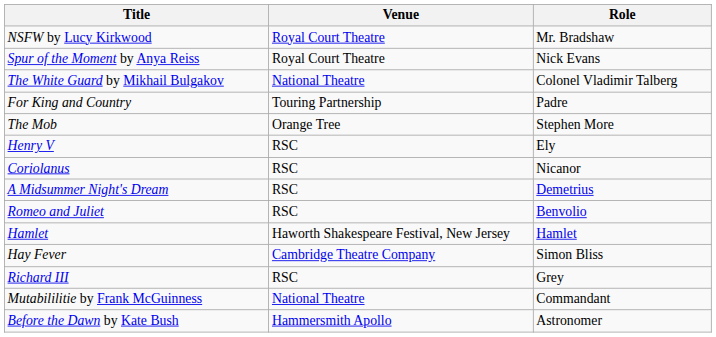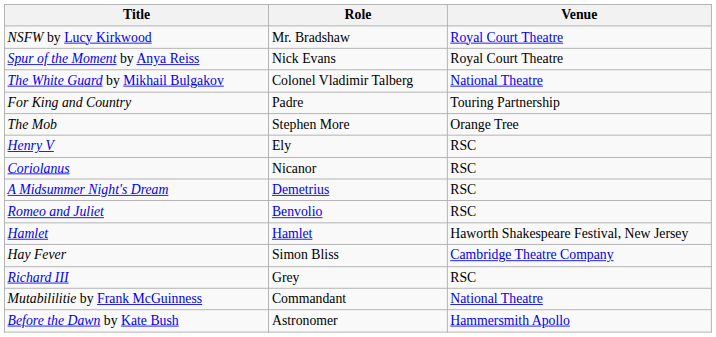 <table class="wikitable">
 <tr>
 <th scope="col" width="300">Title</th>
+<th scope="col" width="200">Role</th>
 <th scope="col" width="300">Venue</th>
-<th scope="col" width="200">Role</th>
 </tr>
 <tr>
 <td><em>NSFW</em> by <a href='#'>Lucy Kirkwood</a></td>
+<td>Mr. Bradshaw</td>
 <td><a href='#'>Royal Court Theatre</a></td>
-<td>Mr. Bradshaw</td>
 </tr>
 <tr>
 <td><em><a href='#'>Spur of the Moment</a></em> by <a href='#'>Anya Reiss</a></td>
+<td>Nick Evans</td>
 <td>Royal Court Theatre</td>
-<td>Nick Evans</td>
 </tr>
 <tr>
 <td><em><a href='#'>The White Guard</a></em> by <a href='#'>Mikhail Bulgakov</a></td>
+<td>Colonel Vladimir Talberg</td>
 <td><a href='#'>National Theatre</a></td>
-<td>Colonel Vladimir Talberg</td>
 </tr>
 <tr>
 <td><em>For King and Country</em></td>
+<td>Padre</td>
 <td>Touring Partnership</td>
-<td>Padre</td>
 </tr>
 <tr>
 <td><em>The Mob</em></td>
+<td>Stephen More</td>
 <td>Orange Tree</td>
-<td>Stephen More</td>
 </tr>
 <tr>
 <td><em><a href='#'>Henry V</a></em></td>
+<td>Ely</td>
 <td>RSC</td>
-<td>Ely</td>
 </tr>
 <tr>
 <td><em><a href='#'>Coriolanus</a></em></td>
+<td>Nicanor</td>
 <td>RSC</td>
-<td>Nicanor</td>
 </tr>
 <tr>
 <td><em><a href='#'>A Midsummer Night's Dream</a></em></td>
+<td><a href='#'>Demetrius</a></td>
 <td>RSC</td>
-<td><a href='#'>Demetrius</a></td>
 </tr>
 <tr>
 <td><em><a href='#'>Romeo and Juliet</a></em></td>
+<td><a href='#'>Benvolio</a></td>
 <td>RSC</td>
-<td><a href='#'>Benvolio</a></td>
 </tr>
 <tr>
 <td><em><a href='#'>Hamlet</a></em></td>
+<td><a href='#'>Hamlet</a></td>
 <td>Haworth Shakespeare Festival, New Jersey</td>
-<td><a href='#'>Hamlet</a></td>
 </tr>
 <tr>
 <td><em>Hay Fever</em></td>
+<td>Simon Bliss</td>
 <td><a href='#'>Cambridge Theatre Company</a></td>
-<td>Simon Bliss</td>
 </tr>
 <tr>
 <td><em><a href='#'>Richard III</a></em></td>
+<td>Grey</td>
 <td>RSC</td>
-<td>Grey</td>
 </tr>
 <tr>
 <td><em>Mutabililitie</em> by <a href='#'>Frank McGuinness</a></td>
+<td>Commandant</td>
 <td><a href='#'>National Theatre</a></td>
-<td>Commandant</td>
 </tr>
 <tr>
 <td><em><a href='#'>Before the Dawn</a></em> by <a href='#'>Kate Bush</a></td>
+<td>Astronomer</td>
 <td><a href='#'>Hammersmith Apollo</a></td>
-<td>Astronomer</td>
 </tr>
 </table>
